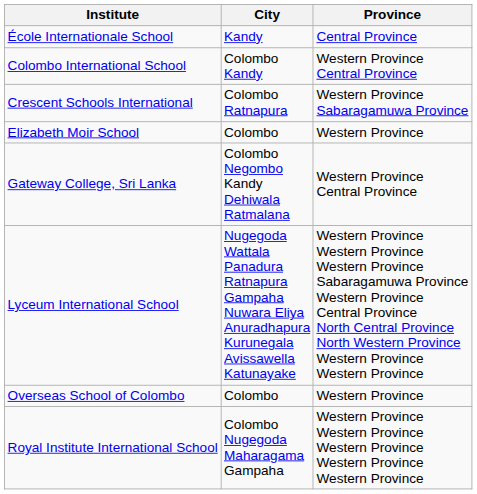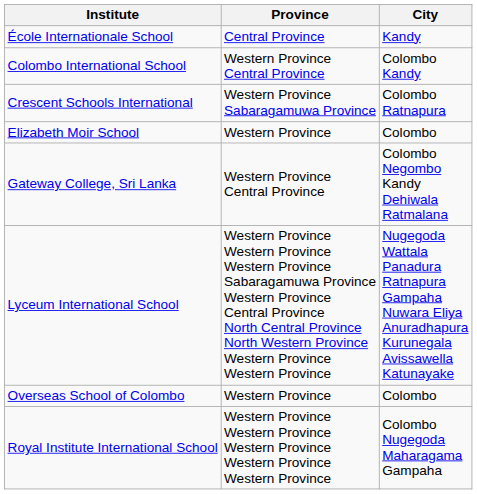 <table class="wikitable plainrowheaders sortable" style="font-size:100%; text-align:left;">
 <tr>
 <th>Institute</th>
+<th>Province</th>
 <th>City</th>
-<th>Province</th>
 </tr>
 <tr>
 <td><a href='#'>École Internationale School</a></td>
+<td><a href='#'>Central Province</a></td>
 <td><a href='#'>Kandy</a></td>
-<td><a href='#'>Central Province</a></td>
 </tr>
 <tr>
 <td><a href='#'>Colombo International School</a></td>
+<td>Western Province<br><a href='#'>Central Province</a></td>
 <td>Colombo<br><a href='#'>Kandy</a></td>
-<td>Western Province<br><a href='#'>Central Province</a></td>
 </tr>
 <tr>
 <td><a href='#'>Crescent Schools International</a></td>
+<td>Western Province<br><a href='#'>Sabaragamuwa Province</a></td>
 <td>Colombo<br><a href='#'>Ratnapura</a></td>
-<td>Western Province<br><a href='#'>Sabaragamuwa Province</a></td>
 </tr>
 <tr>
 <td><a href='#'>Elizabeth Moir School</a></td>
+<td>Western Province</td>
 <td>Colombo</td>
-<td>Western Province</td>
 </tr>
 <tr>
 <td><a href='#'>Gateway College, Sri Lanka</a></td>
+<td>Western Province<br>Central Province</td>
 <td>Colombo<br><a href='#'>Negombo</a><br>Kandy <br><a href='#'>Dehiwala</a><br><a href='#'>Ratmalana</a></td>
-<td>Western Province<br>Central Province</td>
 </tr>
 <tr>
 <td><a href='#'>Lyceum International School</a></td>
+<td>Western Province<br>Western Province<br>Western Province<br>Sabaragamuwa Province<br>Western Province<br>Central Province<br><a href='#'>North Central Province</a><br><a href='#'>North Western Province</a><br>Western Province<br>Western Province</td>
 <td><a href='#'>Nugegoda</a><br><a href='#'>Wattala</a><br><a href='#'>Panadura</a><br><a href='#'>Ratnapura</a><br><a href='#'>Gampaha</a><br><a href='#'>Nuwara Eliya</a><br><a href='#'>Anuradhapura</a><br><a href='#'>Kurunegala</a><br><a href='#'>Avissawella</a><br><a href='#'>Katunayake</a></td>
-<td>Western Province<br>Western Province<br>Western Province<br>Sabaragamuwa Province<br>Western Province<br>Central Province<br><a href='#'>North Central Province</a><br><a href='#'>North Western Province</a><br>Western Province<br>Western Province</td>
 </tr>
 <tr>
 <td><a href='#'>Overseas School of Colombo</a></td>
+<td>Western Province</td>
 <td>Colombo</td>
-<td>Western Province</td>
 </tr>
 <tr>
 <td><a href='#'>Royal Institute International School</a></td>
+<td>Western Province<br>Western Province<br>Western Province<br>Western Province<br>Western Province</td>
 <td>Colombo<br><a href='#'>Nugegoda</a><br><a href='#'>Maharagama</a><br>Gampaha</td>
-<td>Western Province<br>Western Province<br>Western Province<br>Western Province<br>Western Province</td>
 </tr>
 </table>
